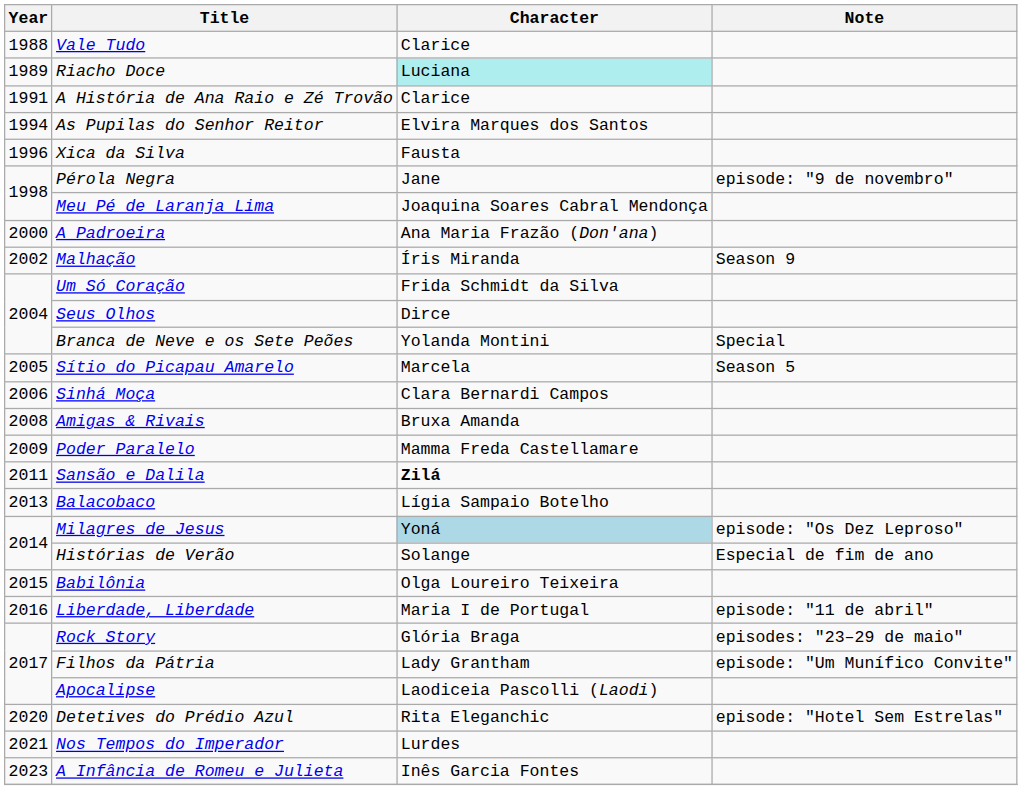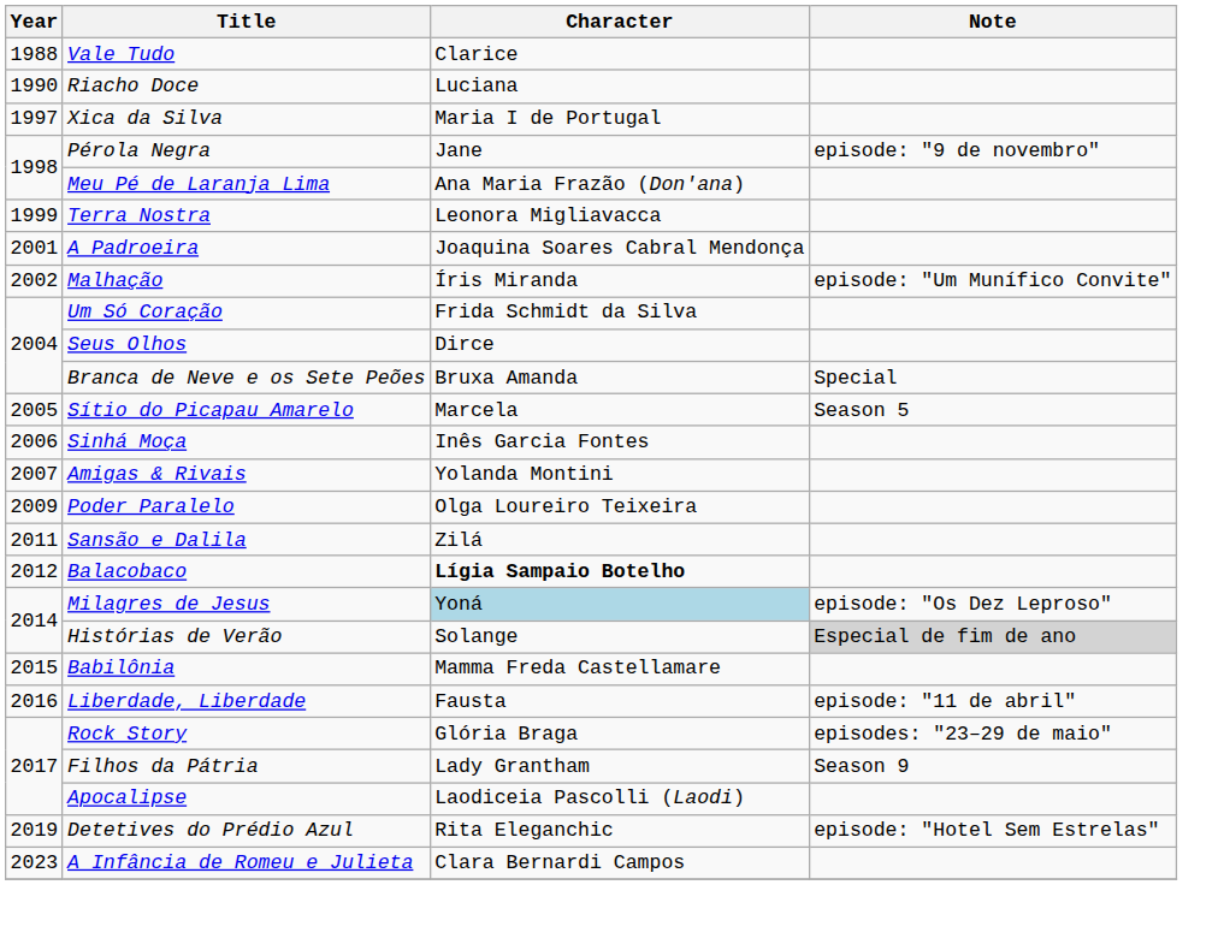 <table class="wikitable">
 <tr>
 <th>Year</th>
 <th>Title</th>
 <th>Character</th>
 <th>Note</th>
 </tr>
 <tr>
 <td>1988</td>
 <td><em><a href='#'>Vale Tudo</a></em></td>
 <td>Clarice</td>
 <td></td>
 </tr>
 <tr>
-<td>1989</td>
+<td>1990</td>
 <td><em>Riacho Doce</em></td>
-<td style="background: paleturquoise;">Luciana</td>
+<td>Luciana</td>
 <td></td>
 </tr>
 <tr>
-<td>1991</td>
-<td><em>A História de Ana Raio e Zé Trovão</em></td>
-<td>Clarice</td>
-<td></td>
-</tr>
-<tr>
-<td>1994</td>
-<td><em>As Pupilas do Senhor Reitor</em></td>
-<td>Elvira Marques dos Santos</td>
-<td></td>
-</tr>
-<tr>
-<td>1996</td>
+<td>1997</td>
 <td><em>Xica da Silva</em></td>
-<td>Fausta</td>
+<td>Maria I de Portugal</td>
 <td></td>
 </tr>
 <tr>
 <td rowspan=2>1998</td>
 <td><em>Pérola Negra</em></td>
 <td>Jane</td>
 <td>episode: "9 de novembro"</td>
 </tr>
 <tr>
 <td><em><a href='#'>Meu Pé de Laranja Lima</a></em></td>
-<td>Joaquina Soares Cabral Mendonça</td>
+<td>Ana Maria Frazão (<em>Don'ana</em>)</td>
 <td></td>
 </tr>
 <tr>
-<td>2000</td>
+<td>1999</td>
+<td><em><a href='#'>Terra Nostra</a></em></td>
+<td>Leonora Migliavacca</td>
+<td></td>
+</tr>
+<tr>
+<td>2001</td>
 <td><em><a href='#'>A Padroeira</a></em></td>
-<td>Ana Maria Frazão (<em>Don'ana</em>)</td>
+<td>Joaquina Soares Cabral Mendonça</td>
 <td></td>
 </tr>
 <tr>
 <td>2002</td>
 <td><em><a href='#'>Malhação</a></em></td>
 <td>Íris Miranda</td>
-<td>Season 9</td>
+<td>episode: "Um Munífico Convite"</td>
 </tr>
 <tr>
 <td rowspan=3>2004</td>
 <td><em><a href='#'>Um Só Coração</a></em></td>
 <td>Frida Schmidt da Silva</td>
 <td></td>
 </tr>
 <tr>
 <td><em><a href='#'>Seus Olhos</a></em></td>
 <td>Dirce</td>
 <td></td>
 </tr>
 <tr>
 <td><em>Branca de Neve e os Sete Peões</em></td>
-<td>Yolanda Montini</td>
+<td>Bruxa Amanda</td>
 <td>Special</td>
 </tr>
 <tr>
 <td>2005</td>
 <td><em><a href='#'>Sítio do Picapau Amarelo</a></em></td>
 <td>Marcela</td>
 <td>Season 5</td>
 </tr>
 <tr>
 <td>2006</td>
 <td><em><a href='#'>Sinhá Moça</a></em></td>
-<td>Clara Bernardi Campos</td>
+<td>Inês Garcia Fontes</td>
 <td></td>
 </tr>
 <tr>
-<td>2008</td>
+<td>2007</td>
 <td><em><a href='#'>Amigas & Rivais</a></em></td>
-<td>Bruxa Amanda</td>
+<td>Yolanda Montini</td>
 <td></td>
 </tr>
 <tr>
 <td>2009</td>
 <td><em><a href='#'>Poder Paralelo</a></em></td>
-<td>Mamma Freda Castellamare</td>
+<td>Olga Loureiro Teixeira</td>
 <td></td>
 </tr>
 <tr>
 <td>2011</td>
 <td><em><a href='#'>Sansão e Dalila</a> </em></td>
-<td><strong>Zilá</strong></td>
+<td>Zilá</td>
 <td></td>
 </tr>
 <tr>
-<td>2013</td>
+<td>2012</td>
 <td><em><a href='#'>Balacobaco</a></em></td>
-<td>Lígia Sampaio Botelho</td>
+<td><strong>Lígia Sampaio Botelho</strong></td>
 <td></td>
 </tr>
 <tr>
 <td rowspan=2>2014</td>
 <td><em><a href='#'>Milagres de Jesus</a></em></td>
 <td style="background: lightblue;">Yoná</td>
 <td>episode: "Os Dez Leproso"</td>
 </tr>
 <tr>
 <td><em>Histórias de Verão</em></td>
 <td>Solange</td>
-<td>Especial de fim de ano</td>
+<td style="background: lightgrey;">Especial de fim de ano</td>
 </tr>
 <tr>
 <td>2015</td>
 <td><em><a href='#'>Babilônia</a></em></td>
-<td>Olga Loureiro Teixeira</td>
+<td>Mamma Freda Castellamare</td>
 <td></td>
 </tr>
 <tr>
 <td>2016</td>
 <td><em><a href='#'>Liberdade, Liberdade</a> </em></td>
-<td>Maria I de Portugal</td>
+<td>Fausta</td>
 <td>episode: "11 de abril"</td>
 </tr>
 <tr>
 <td rowspan=3>2017</td>
 <td><em><a href='#'>Rock Story</a></em></td>
 <td>Glória Braga</td>
 <td>episodes: "23–29 de maio"</td>
 </tr>
 <tr>
 <td><em>Filhos da Pátria</em></td>
 <td>Lady Grantham</td>
-<td>episode: "Um Munífico Convite"</td>
+<td>Season 9</td>
 </tr>
 <tr>
 <td><em><a href='#'>Apocalipse</a> </em></td>
 <td>Laodiceia Pascolli (<em>Laodi</em>)</td>
 <td></td>
 </tr>
 <tr>
-<td>2020</td>
+<td>2019</td>
 <td><em>Detetives do Prédio Azul</em></td>
 <td>Rita Eleganchic</td>
 <td>episode: "Hotel Sem Estrelas"</td>
 </tr>
 <tr>
-<td>2021</td>
-<td><em><a href='#'>Nos Tempos do Imperador</a></em></td>
-<td>Lurdes</td>
-<td></td>
-</tr>
-<tr>
 <td>2023</td>
 <td><em><a href='#'>A Infância de Romeu e Julieta</a></em></td>
-<td>Inês Garcia Fontes</td>
+<td>Clara Bernardi Campos</td>
 <td></td>
 </tr>
 <tr>
 </tr>
 </table>
